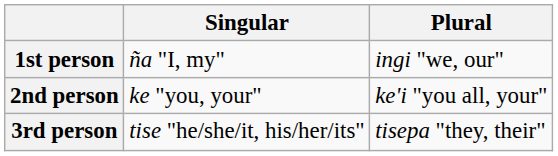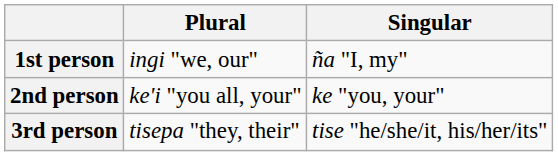 <table class="wikitable">
 <tr>
 <th></th>
+<th>Plural</th>
 <th>Singular</th>
-<th>Plural</th>
 </tr>
 <tr>
 <th>1st person</th>
+<td><em>ingi</em> "we, our"</td>
 <td><em>ña</em> "I, my"</td>
-<td><em>ingi</em> "we, our"</td>
 </tr>
 <tr>
 <th>2nd person</th>
+<td><em>ke'i</em> "you all, your"</td>
 <td><em>ke</em> "you, your"</td>
-<td><em>ke'i</em> "you all, your"</td>
 </tr>
 <tr>
 <th>3rd person</th>
+<td><em>tisepa</em> "they, their"</td>
 <td><em>tise</em> "he/she/it, his/her/its"</td>
-<td><em>tisepa</em> "they, their"</td>
 </tr>
 </table>
